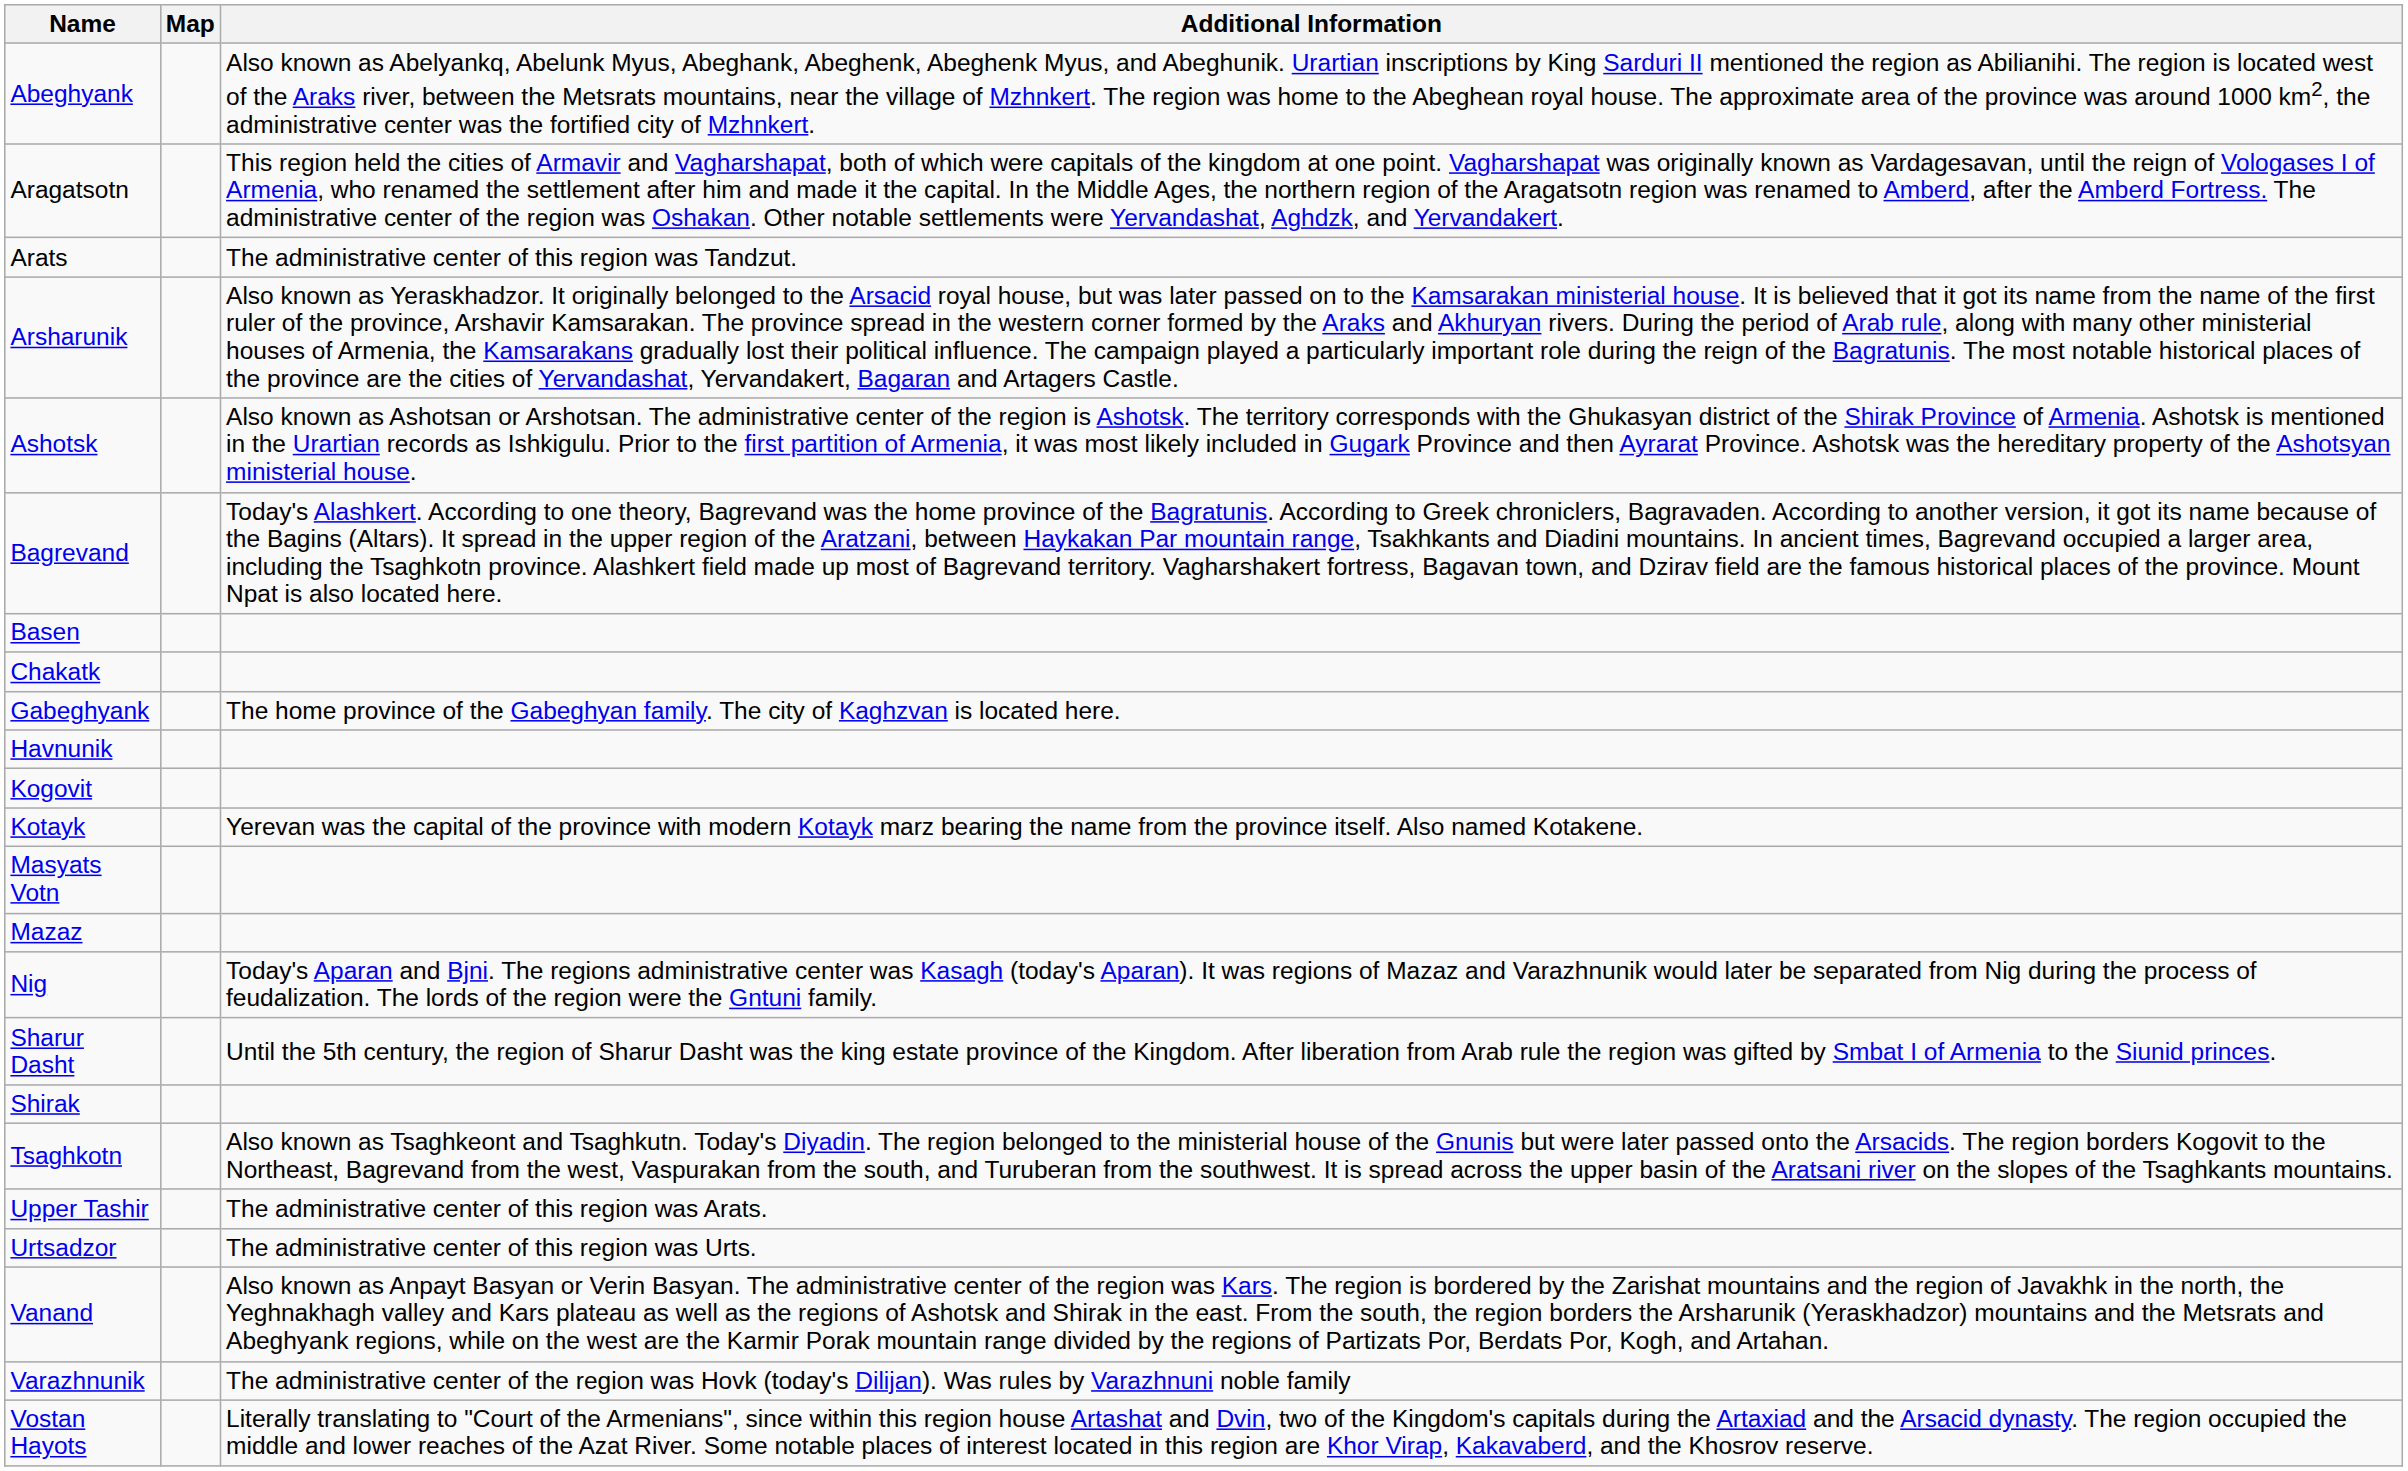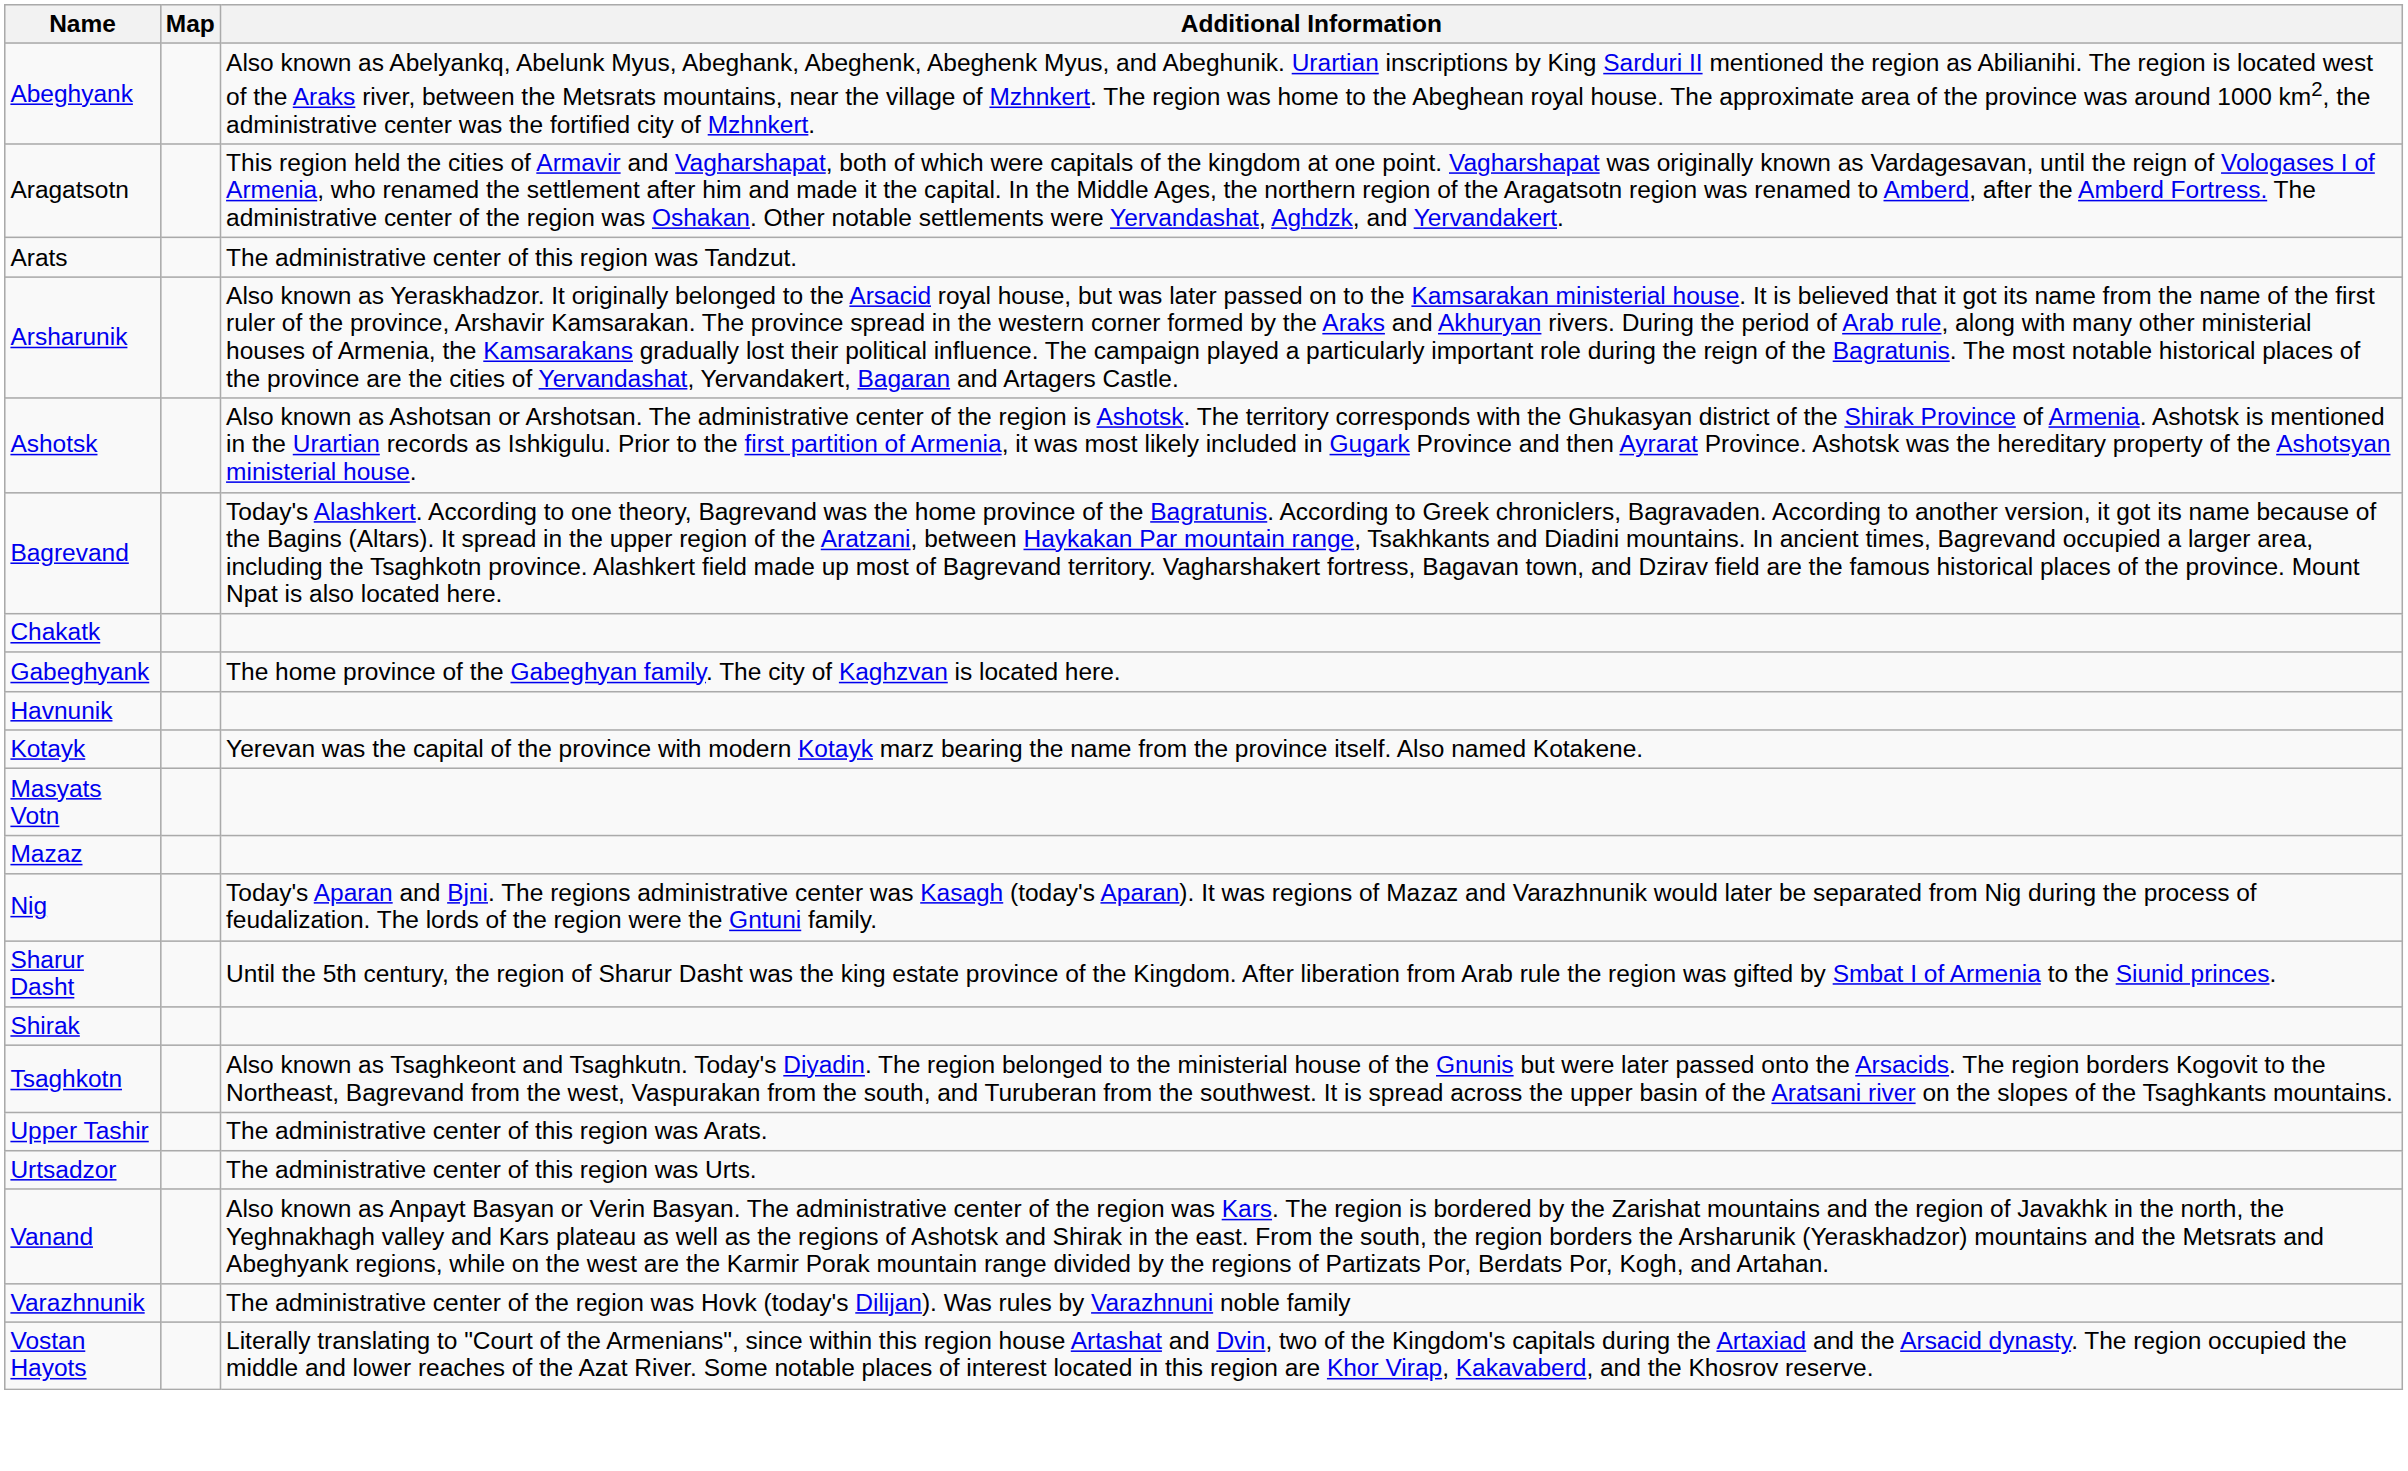 <table class="wikitable">
 <tr>
 <th>Name</th>
 <th>Map</th>
 <th>Additional Information</th>
 </tr>
 <tr>
 <td><a href='#'>Abeghyank</a></td>
 <td></td>
 <td>Also known as Abelyankq, Abelunk Myus, Abeghank, Abeghenk, Abeghenk Myus, and Abeghunik. <a href='#'>Urartian</a> inscriptions by King <a href='#'>Sarduri II</a> mentioned the region as Abilianihi. The region is located west of the <a href='#'>Araks</a> river, between the Metsrats mountains, near the village of <a href='#'>Mzhnkert</a>. The region was home to the Abeghean royal house. The approximate area of the province was around 1000 km<sup>2</sup>, the administrative center was the fortified city of <a href='#'>Mzhnkert</a>.</td>
 </tr>
 <tr>
 <td>Aragatsotn</td>
 <td></td>
 <td>This region held the cities of <a href='#'>Armavir</a> and <a href='#'>Vagharshapat</a>, both of which were capitals of the kingdom at one point. <a href='#'>Vagharshapat</a> was originally known as Vardagesavan, until the reign of <a href='#'>Vologases I of Armenia</a>, who renamed the settlement after him and made it the capital. In the Middle Ages, the northern region of the Aragatsotn region was renamed to <a href='#'>Amberd</a>, after the <a href='#'>Amberd Fortress.</a> The administrative center of the region was <a href='#'>Oshakan</a>. Other notable settlements were <a href='#'>Yervandashat</a>, <a href='#'>Aghdzk</a>, and <a href='#'>Yervandakert</a>.</td>
 </tr>
 <tr>
 <td>Arats</td>
 <td></td>
 <td>The administrative center of this region was Tandzut.</td>
 </tr>
 <tr>
 <td><a href='#'>Arsharunik</a></td>
 <td></td>
 <td>Also known as Yeraskhadzor. It originally belonged to the <a href='#'>Arsacid</a> royal house, but was later passed on to the <a href='#'>Kamsarakan ministerial house</a>. It is believed that it got its name from the name of the first ruler of the province, Arshavir Kamsarakan. The province spread in the western corner formed by the <a href='#'>Araks</a> and <a href='#'>Akhuryan</a> rivers. During the period of <a href='#'>Arab rule</a>, along with many other ministerial houses of Armenia, the <a href='#'>Kamsarakans</a> gradually lost their political influence. The campaign played a particularly important role during the reign of the <a href='#'>Bagratunis</a>. The most notable historical places of the province are the cities of <a href='#'>Yervandashat</a>, Yervandakert, <a href='#'>Bagaran</a> and Artagers Castle.</td>
 </tr>
 <tr>
 <td><a href='#'>Ashotsk</a></td>
 <td></td>
 <td>Also known as Ashotsan or Arshotsan. The administrative center of the region is <a href='#'>Ashotsk</a>. The territory corresponds with the Ghukasyan district of the <a href='#'>Shirak Province</a> of <a href='#'>Armenia</a>. Ashotsk is mentioned in the <a href='#'>Urartian</a> records as Ishkigulu. Prior to the <a href='#'>first partition of Armenia</a>, it was most likely included in <a href='#'>Gugark</a> Province and then <a href='#'>Ayrarat</a> Province. Ashotsk was the hereditary property of the <a href='#'>Ashotsyan ministerial house</a>.</td>
 </tr>
 <tr>
 <td><a href='#'>Bagrevand</a></td>
 <td></td>
 <td>Today's <a href='#'>Alashkert</a>. According to one theory, Bagrevand was the home province of the <a href='#'>Bagratunis</a>. According to Greek chroniclers, Bagravaden. According to another version, it got its name because of the Bagins (Altars). It spread in the upper region of the <a href='#'>Aratzani</a>, between <a href='#'>Haykakan Par mountain range</a>, Tsakhkants and Diadini mountains. In ancient times, Bagrevand occupied a larger area, including the Tsaghkotn province. Alashkert field made up most of Bagrevand territory. Vagharshakert fortress, Bagavan town, and Dzirav field are the famous historical places of the province. Mount Npat is also located here.</td>
 </tr>
 <tr>
-<td><a href='#'>Basen</a></td>
-<td></td>
-<td></td>
-</tr>
-<tr>
 <td><a href='#'>Chakatk</a></td>
 <td></td>
 <td></td>
 </tr>
 <tr>
 <td><a href='#'>Gabeghyank</a></td>
 <td></td>
 <td>The home province of the <a href='#'>Gabeghyan family</a>. The city of <a href='#'>Kaghzvan</a> is located here.</td>
 </tr>
 <tr>
 <td><a href='#'>Havnunik</a></td>
-<td></td>
-<td></td>
-</tr>
-<tr>
-<td><a href='#'>Kogovit</a></td>
 <td></td>
 <td></td>
 </tr>
 <tr>
 <td><a href='#'>Kotayk</a></td>
 <td></td>
 <td>Yerevan was the capital of the province with modern <a href='#'>Kotayk</a> marz bearing the name from the province itself. Also named Kotakene.</td>
 </tr>
 <tr>
 <td><a href='#'>Masyats Votn</a></td>
 <td></td>
 <td></td>
 </tr>
 <tr>
 <td><a href='#'>Mazaz</a></td>
 <td></td>
 <td></td>
 </tr>
 <tr>
 <td><a href='#'>Nig</a></td>
 <td></td>
 <td>Today's <a href='#'>Aparan</a> and <a href='#'>Bjni</a>. The regions administrative center was <a href='#'>Kasagh</a> (today's <a href='#'>Aparan</a>). It was regions of Mazaz and Varazhnunik would later be separated from Nig during the process of feudalization. The lords of the region were the <a href='#'>Gntuni</a> family.</td>
 </tr>
 <tr>
 <td><a href='#'>Sharur Dasht</a></td>
 <td></td>
 <td>Until the 5th century, the region of Sharur Dasht was the king estate province of the Kingdom. After liberation from Arab rule the region was gifted by <a href='#'>Smbat I of Armenia</a> to the <a href='#'>Siunid princes</a>.</td>
 </tr>
 <tr>
 <td><a href='#'>Shirak</a></td>
 <td></td>
 <td></td>
 </tr>
 <tr>
 <td><a href='#'>Tsaghkotn</a></td>
 <td></td>
 <td>Also known as Tsaghkeont and Tsaghkutn. Today's <a href='#'>Diyadin</a>. The region belonged to the ministerial house of the <a href='#'>Gnunis</a> but were later passed onto the <a href='#'>Arsacids</a>. The region borders Kogovit to the Northeast, Bagrevand from the west, Vaspurakan from the south, and Turuberan from the southwest. It is spread across the upper basin of the <a href='#'>Aratsani river</a> on the slopes of the Tsaghkants mountains.</td>
 </tr>
 <tr>
 <td><a href='#'>Upper Tashir</a></td>
 <td></td>
 <td>The administrative center of this region was Arats.</td>
 </tr>
 <tr>
 <td><a href='#'>Urtsadzor</a></td>
 <td></td>
 <td>The administrative center of this region was Urts.</td>
 </tr>
 <tr>
 <td><a href='#'>Vanand</a></td>
 <td></td>
 <td>Also known as Anpayt Basyan or Verin Basyan. The administrative center of the region was <a href='#'>Kars</a>. The region is bordered by the Zarishat mountains and the region of Javakhk in the north, the Yeghnakhagh valley and Kars plateau as well as the regions of Ashotsk and Shirak in the east. From the south, the region borders the Arsharunik (Yeraskhadzor) mountains and the Metsrats and Abeghyank regions, while on the west are the Karmir Porak mountain range divided by the regions of Partizats Por, Berdats Por, Kogh, and Artahan.</td>
 </tr>
 <tr>
 <td><a href='#'>Varazhnunik</a></td>
 <td></td>
 <td>The administrative center of the region was Hovk (today's <a href='#'>Dilijan</a>). Was rules by <a href='#'>Varazhnuni</a> noble family</td>
 </tr>
 <tr>
 <td><a href='#'>Vostan Hayots</a></td>
 <td></td>
 <td>Literally translating to "Court of the Armenians", since within this region house <a href='#'>Artashat</a> and <a href='#'>Dvin</a>, two of the Kingdom's capitals during the <a href='#'>Artaxiad</a> and the <a href='#'>Arsacid dynasty</a>. The region occupied the middle and lower reaches of the Azat River. Some notable places of interest located in this region are <a href='#'>Khor Virap</a>, <a href='#'>Kakavaberd</a>, and the Khosrov reserve.</td>
 </tr>
 </table>
